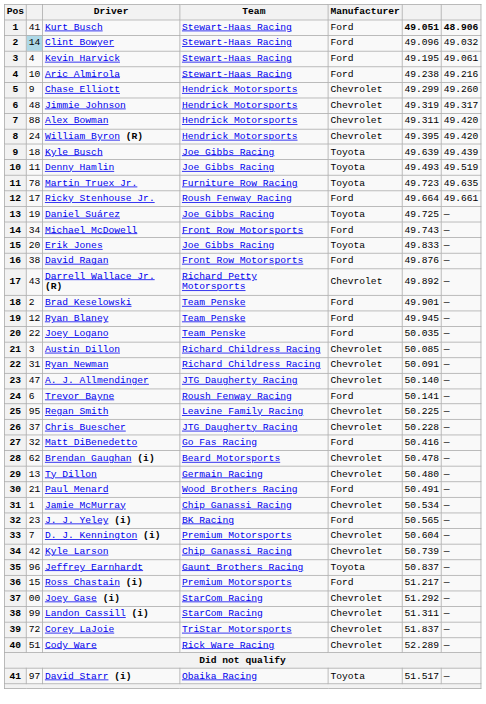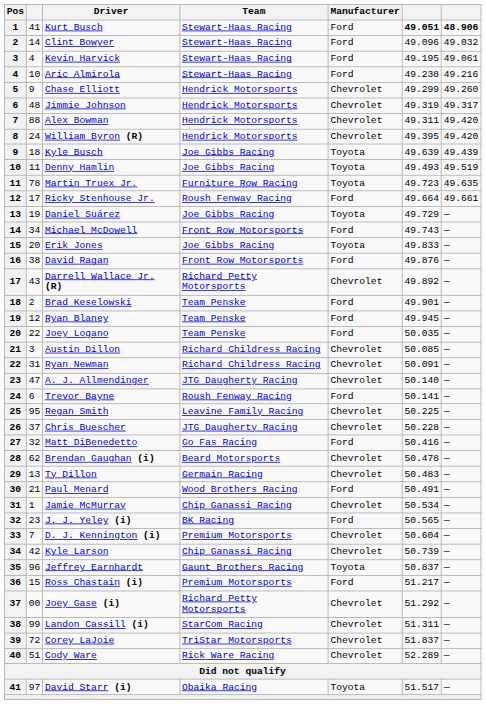 <table class="wikitable" style="font-size:95%">
 <tr>
 <th>Pos</th>
 <th></th>
 <th>Driver</th>
 <th>Team</th>
 <th>Manufacturer</th>
 <th></th>
 <th></th>
 </tr>
 <tr>
 <th>1</th>
 <td>41</td>
 <td><a href='#'>Kurt Busch</a></td>
 <td><a href='#'>Stewart-Haas Racing</a></td>
 <td>Ford</td>
 <td><strong>49.051</strong></td>
 <td><strong>48.906</strong></td>
 </tr>
 <tr>
 <th>2</th>
-<td style="background: lightblue;">14</td>
+<td>14</td>
 <td><a href='#'>Clint Bowyer</a></td>
 <td><a href='#'>Stewart-Haas Racing</a></td>
 <td>Ford</td>
 <td>49.096</td>
 <td>49.032</td>
 </tr>
 <tr>
 <th>3</th>
 <td>4</td>
 <td><a href='#'>Kevin Harvick</a></td>
 <td><a href='#'>Stewart-Haas Racing</a></td>
 <td>Ford</td>
 <td>49.195</td>
 <td>49.061</td>
 </tr>
 <tr>
 <th>4</th>
 <td>10</td>
 <td><a href='#'>Aric Almirola</a></td>
 <td><a href='#'>Stewart-Haas Racing</a></td>
 <td>Ford</td>
 <td>49.238</td>
 <td>49.216</td>
 </tr>
 <tr>
 <th>5</th>
 <td>9</td>
 <td><a href='#'>Chase Elliott</a></td>
 <td><a href='#'>Hendrick Motorsports</a></td>
 <td>Chevrolet</td>
 <td>49.299</td>
 <td>49.260</td>
 </tr>
 <tr>
 <th>6</th>
 <td>48</td>
 <td><a href='#'>Jimmie Johnson</a></td>
 <td><a href='#'>Hendrick Motorsports</a></td>
 <td>Chevrolet</td>
 <td>49.319</td>
 <td>49.317</td>
 </tr>
 <tr>
 <th>7</th>
 <td>88</td>
 <td><a href='#'>Alex Bowman</a></td>
 <td><a href='#'>Hendrick Motorsports</a></td>
 <td>Chevrolet</td>
 <td>49.311</td>
 <td>49.420</td>
 </tr>
 <tr>
 <th>8</th>
 <td>24</td>
 <td><a href='#'>William Byron</a> <strong>(R)</strong></td>
 <td><a href='#'>Hendrick Motorsports</a></td>
 <td>Chevrolet</td>
 <td>49.395</td>
 <td>49.420</td>
 </tr>
 <tr>
 <th>9</th>
 <td>18</td>
 <td><a href='#'>Kyle Busch</a></td>
 <td><a href='#'>Joe Gibbs Racing</a></td>
 <td>Toyota</td>
 <td>49.639</td>
 <td>49.439</td>
 </tr>
 <tr>
 <th>10</th>
 <td>11</td>
 <td><a href='#'>Denny Hamlin</a></td>
 <td><a href='#'>Joe Gibbs Racing</a></td>
 <td>Toyota</td>
 <td>49.493</td>
 <td>49.519</td>
 </tr>
 <tr>
 <th>11</th>
 <td>78</td>
 <td><a href='#'>Martin Truex Jr.</a></td>
 <td><a href='#'>Furniture Row Racing</a></td>
 <td>Toyota</td>
 <td>49.723</td>
 <td>49.635</td>
 </tr>
 <tr>
 <th>12</th>
 <td>17</td>
 <td><a href='#'>Ricky Stenhouse Jr.</a></td>
 <td><a href='#'>Roush Fenway Racing</a></td>
 <td>Ford</td>
 <td>49.664</td>
 <td>49.661</td>
 </tr>
 <tr>
 <th>13</th>
 <td>19</td>
 <td><a href='#'>Daniel Suárez</a></td>
 <td><a href='#'>Joe Gibbs Racing</a></td>
 <td>Toyota</td>
-<td>49.725</td>
+<td>49.729</td>
 <td>—</td>
 </tr>
 <tr>
 <th>14</th>
 <td>34</td>
 <td><a href='#'>Michael McDowell</a></td>
 <td><a href='#'>Front Row Motorsports</a></td>
 <td>Ford</td>
 <td>49.743</td>
 <td>—</td>
 </tr>
 <tr>
 <th>15</th>
 <td>20</td>
 <td><a href='#'>Erik Jones</a></td>
 <td><a href='#'>Joe Gibbs Racing</a></td>
 <td>Toyota</td>
 <td>49.833</td>
 <td>—</td>
 </tr>
 <tr>
 <th>16</th>
 <td>38</td>
 <td><a href='#'>David Ragan</a></td>
 <td><a href='#'>Front Row Motorsports</a></td>
 <td>Ford</td>
 <td>49.876</td>
 <td>—</td>
 </tr>
 <tr>
 <th>17</th>
 <td>43</td>
 <td><a href='#'>Darrell Wallace Jr.</a> <strong>(R)</strong></td>
 <td><a href='#'>Richard Petty Motorsports</a></td>
 <td>Chevrolet</td>
 <td>49.892</td>
 <td>—</td>
 </tr>
 <tr>
 <th>18</th>
 <td>2</td>
 <td><a href='#'>Brad Keselowski</a></td>
 <td><a href='#'>Team Penske</a></td>
 <td>Ford</td>
 <td>49.901</td>
 <td>—</td>
 </tr>
 <tr>
 <th>19</th>
 <td>12</td>
 <td><a href='#'>Ryan Blaney</a></td>
 <td><a href='#'>Team Penske</a></td>
 <td>Ford</td>
 <td>49.945</td>
 <td>—</td>
 </tr>
 <tr>
 <th>20</th>
 <td>22</td>
 <td><a href='#'>Joey Logano</a></td>
 <td><a href='#'>Team Penske</a></td>
 <td>Ford</td>
 <td>50.035</td>
 <td>—</td>
 </tr>
 <tr>
 <th>21</th>
 <td>3</td>
 <td><a href='#'>Austin Dillon</a></td>
 <td><a href='#'>Richard Childress Racing</a></td>
 <td>Chevrolet</td>
 <td>50.085</td>
 <td>—</td>
 </tr>
 <tr>
 <th>22</th>
 <td>31</td>
 <td><a href='#'>Ryan Newman</a></td>
 <td><a href='#'>Richard Childress Racing</a></td>
 <td>Chevrolet</td>
 <td>50.091</td>
 <td>—</td>
 </tr>
 <tr>
 <th>23</th>
 <td>47</td>
 <td><a href='#'>A. J. Allmendinger</a></td>
 <td><a href='#'>JTG Daugherty Racing</a></td>
 <td>Chevrolet</td>
 <td>50.140</td>
 <td>—</td>
 </tr>
 <tr>
 <th>24</th>
 <td>6</td>
 <td><a href='#'>Trevor Bayne</a></td>
 <td><a href='#'>Roush Fenway Racing</a></td>
 <td>Ford</td>
 <td>50.141</td>
 <td>—</td>
 </tr>
 <tr>
 <th>25</th>
 <td>95</td>
 <td><a href='#'>Regan Smith</a></td>
 <td><a href='#'>Leavine Family Racing</a></td>
 <td>Chevrolet</td>
 <td>50.225</td>
 <td>—</td>
 </tr>
 <tr>
 <th>26</th>
 <td>37</td>
 <td><a href='#'>Chris Buescher</a></td>
 <td><a href='#'>JTG Daugherty Racing</a></td>
 <td>Chevrolet</td>
 <td>50.228</td>
 <td>—</td>
 </tr>
 <tr>
 <th>27</th>
 <td>32</td>
 <td><a href='#'>Matt DiBenedetto</a></td>
 <td><a href='#'>Go Fas Racing</a></td>
 <td>Ford</td>
 <td>50.416</td>
 <td>—</td>
 </tr>
 <tr>
 <th>28</th>
 <td>62</td>
 <td><a href='#'>Brendan Gaughan</a> <strong>(i)</strong></td>
 <td><a href='#'>Beard Motorsports</a></td>
 <td>Chevrolet</td>
 <td>50.478</td>
 <td>—</td>
 </tr>
 <tr>
 <th>29</th>
 <td>13</td>
 <td><a href='#'>Ty Dillon</a></td>
 <td><a href='#'>Germain Racing</a></td>
 <td>Chevrolet</td>
-<td>50.480</td>
+<td>50.483</td>
 <td>—</td>
 </tr>
 <tr>
 <th>30</th>
 <td>21</td>
 <td><a href='#'>Paul Menard</a></td>
 <td><a href='#'>Wood Brothers Racing</a></td>
 <td>Ford</td>
 <td>50.491</td>
 <td>—</td>
 </tr>
 <tr>
 <th>31</th>
 <td>1</td>
 <td><a href='#'>Jamie McMurray</a></td>
 <td><a href='#'>Chip Ganassi Racing</a></td>
 <td>Chevrolet</td>
 <td>50.534</td>
 <td>—</td>
 </tr>
 <tr>
 <th>32</th>
 <td>23</td>
 <td><a href='#'>J. J. Yeley</a> <strong>(i)</strong></td>
 <td><a href='#'>BK Racing</a></td>
 <td>Ford</td>
 <td>50.565</td>
 <td>—</td>
 </tr>
 <tr>
 <th>33</th>
 <td>7</td>
 <td><a href='#'>D. J. Kennington</a> <strong>(i)</strong></td>
 <td><a href='#'>Premium Motorsports</a></td>
 <td>Chevrolet</td>
 <td>50.604</td>
 <td>—</td>
 </tr>
 <tr>
 <th>34</th>
 <td>42</td>
 <td><a href='#'>Kyle Larson</a></td>
 <td><a href='#'>Chip Ganassi Racing</a></td>
 <td>Chevrolet</td>
 <td>50.739</td>
 <td>—</td>
 </tr>
 <tr>
 <th>35</th>
 <td>96</td>
 <td><a href='#'>Jeffrey Earnhardt</a></td>
 <td><a href='#'>Gaunt Brothers Racing</a></td>
 <td>Toyota</td>
 <td>50.837</td>
 <td>—</td>
 </tr>
 <tr>
 <th>36</th>
 <td>15</td>
 <td><a href='#'>Ross Chastain</a> <strong>(i)</strong></td>
 <td><a href='#'>Premium Motorsports</a></td>
 <td>Ford</td>
 <td>51.217</td>
 <td>—</td>
 </tr>
 <tr>
 <th>37</th>
 <td>00</td>
 <td><a href='#'>Joey Gase</a> <strong>(i)</strong></td>
-<td><a href='#'>StarCom Racing</a></td>
+<td><a href='#'>Richard Petty Motorsports</a></td>
 <td>Chevrolet</td>
 <td>51.292</td>
 <td>—</td>
 </tr>
 <tr>
 <th>38</th>
 <td>99</td>
 <td><a href='#'>Landon Cassill</a> <strong>(i)</strong></td>
 <td><a href='#'>StarCom Racing</a></td>
 <td>Chevrolet</td>
 <td>51.311</td>
 <td>—</td>
 </tr>
 <tr>
 <th>39</th>
 <td>72</td>
 <td><a href='#'>Corey LaJoie</a></td>
 <td><a href='#'>TriStar Motorsports</a></td>
 <td>Chevrolet</td>
 <td>51.837</td>
 <td>—</td>
 </tr>
 <tr>
 <th>40</th>
 <td>51</td>
 <td><a href='#'>Cody Ware</a></td>
 <td><a href='#'>Rick Ware Racing</a></td>
 <td>Chevrolet</td>
 <td>52.289</td>
 <td>—</td>
 </tr>
 <tr>
 <th colspan="7">Did not qualify</th>
 </tr>
 <tr>
 <th>41</th>
 <td>97</td>
 <td><a href='#'>David Starr</a> <strong>(i)</strong></td>
 <td><a href='#'>Obaika Racing</a></td>
 <td>Toyota</td>
 <td>51.517</td>
 <td>—</td>
 </tr>
 <tr>
 <th colspan="7"></th>
 </tr>
 </table>
